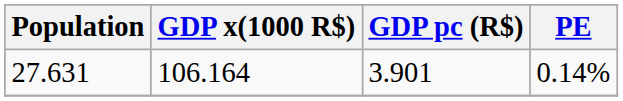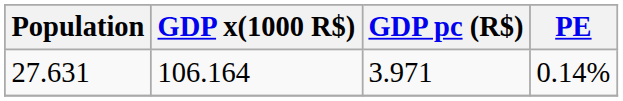 <table class="wikitable" border="1">
 <tr>
 <th>Population</th>
 <th><a href='#'>GDP</a> x(1000 R$)</th>
 <th><a href='#'>GDP pc</a> (R$)</th>
 <th><a href='#'>PE</a></th>
 </tr>
 <tr>
 <td>27.631</td>
 <td>106.164</td>
-<td>3.901</td>
+<td>3.971</td>
 <td>0.14%</td>
 </tr>
 <tr>
 </tr>
 </table>
